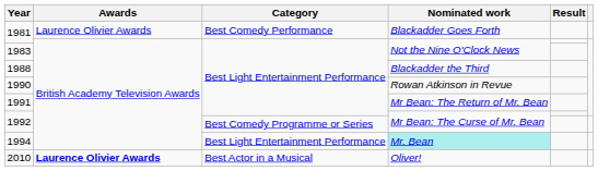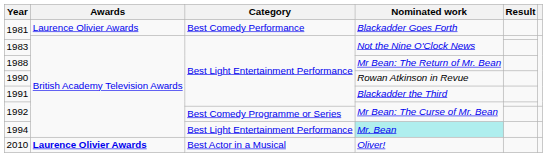 <table class="wikitable">
 <tr>
 <th>Year</th>
 <th>Awards</th>
 <th>Category</th>
 <th>Nominated work</th>
 <th>Result</th>
 <th></th>
 </tr>
 <tr>
 <td rowspan="2">1981</td>
 <td><a href='#'>Laurence Olivier Awards</a></td>
 <td><a href='#'>Best Comedy Performance</a></td>
 <td><a href='#'><em>Blackadder Goes Forth</em></a></td>
 <td></td>
 <td></td>
 </tr>
 <tr>
 <td rowspan="8"><a href='#'>British Academy Television Awards</a></td>
 <td rowspan="6"><a href='#'>Best Light Entertainment Performance</a></td>
 <td rowspan="2"><a href='#'><em>Not the Nine O'Clock News</em></a></td>
 <td></td>
 <td rowspan="6"></td>
 </tr>
 <tr>
 <td>1983</td>
 <td></td>
 </tr>
 <tr>
 <td>1988</td>
-<td><a href='#'><em>Blackadder the Third</em></a></td>
+<td><a href='#'><em>Mr Bean: The Return of Mr. Bean</em></a></td>
 <td></td>
 </tr>
 <tr>
 <td>1990</td>
 <td><em>Rowan Atkinson in Revue</em></td>
 <td></td>
 </tr>
 <tr>
 <td>1991</td>
-<td><a href='#'><em>Mr Bean: The Return of Mr. Bean</em></a></td>
+<td><a href='#'><em>Blackadder the Third</em></a></td>
 <td></td>
 </tr>
 <tr>
 <td rowspan="2">1992</td>
 <td rowspan="2"><a href='#'><em>Mr Bean: The Curse of Mr. Bean</em></a></td>
 <td></td>
 </tr>
 <tr>
 <td><a href='#'>Best Comedy Programme or Series</a></td>
 <td></td>
 <td></td>
 </tr>
 <tr>
 <td>1994</td>
 <td><a href='#'>Best Light Entertainment Performance</a></td>
 <td style="background: paleturquoise;"><a href='#'><em>Mr. Bean</em></a></td>
 <td></td>
 <td></td>
 </tr>
 <tr>
 <td>2010</td>
 <td><strong><a href='#'>Laurence Olivier Awards</a></strong></td>
 <td><a href='#'>Best Actor in a Musical</a></td>
 <td><em><a href='#'>Oliver!</a></em></td>
 <td></td>
 <td></td>
 </tr>
 </table>
